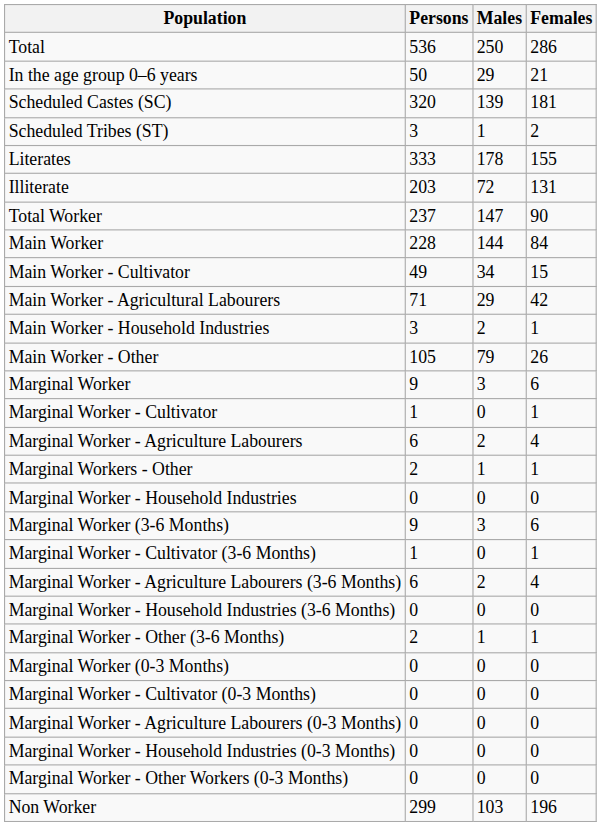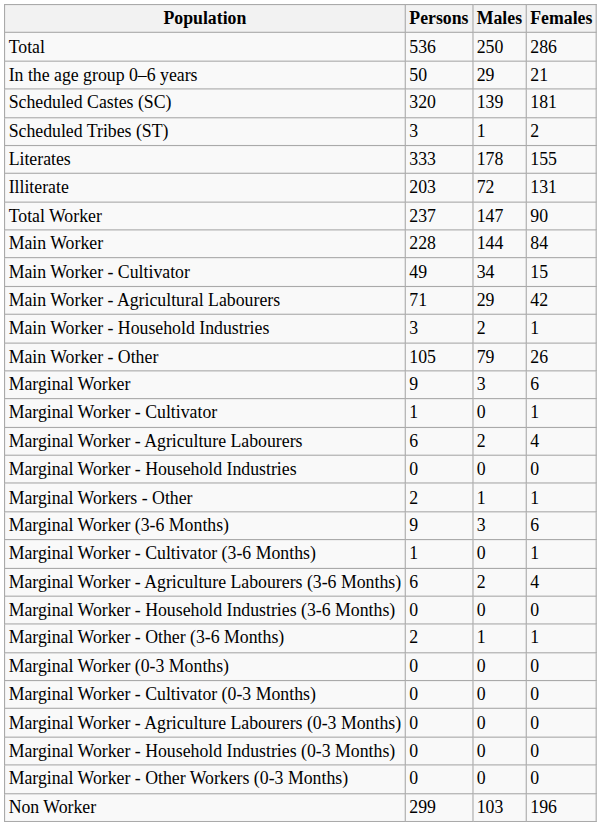 <table class="wikitable">
 <tr>
 <th>Population</th>
 <th>Persons</th>
 <th>Males</th>
 <th>Females</th>
 </tr>
 <tr>
 <td>Total</td>
 <td>536</td>
 <td>250</td>
 <td>286</td>
 </tr>
 <tr>
 <td>In the age group 0–6 years</td>
 <td>50</td>
 <td>29</td>
 <td>21</td>
 </tr>
 <tr>
 <td>Scheduled Castes (SC)</td>
 <td>320</td>
 <td>139</td>
 <td>181</td>
 </tr>
 <tr>
 <td>Scheduled Tribes (ST)</td>
 <td>3</td>
 <td>1</td>
 <td>2</td>
 </tr>
 <tr>
 <td>Literates</td>
 <td>333</td>
 <td>178</td>
 <td>155</td>
 </tr>
 <tr>
 <td>Illiterate</td>
 <td>203</td>
 <td>72</td>
 <td>131</td>
 </tr>
 <tr>
 <td>Total Worker</td>
 <td>237</td>
 <td>147</td>
 <td>90</td>
 </tr>
 <tr>
 <td>Main Worker</td>
 <td>228</td>
 <td>144</td>
 <td>84</td>
 </tr>
 <tr>
 <td>Main Worker - Cultivator</td>
 <td>49</td>
 <td>34</td>
 <td>15</td>
 </tr>
 <tr>
 <td>Main Worker - Agricultural Labourers</td>
 <td>71</td>
 <td>29</td>
 <td>42</td>
 </tr>
 <tr>
 <td>Main Worker - Household Industries</td>
 <td>3</td>
 <td>2</td>
 <td>1</td>
 </tr>
 <tr>
 <td>Main Worker - Other</td>
 <td>105</td>
 <td>79</td>
 <td>26</td>
 </tr>
 <tr>
 <td>Marginal Worker</td>
 <td>9</td>
 <td>3</td>
 <td>6</td>
 </tr>
 <tr>
 <td>Marginal Worker - Cultivator</td>
 <td>1</td>
 <td>0</td>
 <td>1</td>
 </tr>
 <tr>
 <td>Marginal Worker - Agriculture Labourers</td>
 <td>6</td>
 <td>2</td>
 <td>4</td>
 </tr>
 <tr>
+<td>Marginal Worker - Household Industries</td>
+<td>0</td>
+<td>0</td>
+<td>0</td>
+</tr>
+<tr>
 <td>Marginal Workers - Other</td>
 <td>2</td>
 <td>1</td>
 <td>1</td>
-</tr>
-<tr>
-<td>Marginal Worker - Household Industries</td>
-<td>0</td>
-<td>0</td>
-<td>0</td>
 </tr>
 <tr>
 <td>Marginal Worker (3-6 Months)</td>
 <td>9</td>
 <td>3</td>
 <td>6</td>
 </tr>
 <tr>
 <td>Marginal Worker - Cultivator (3-6 Months)</td>
 <td>1</td>
 <td>0</td>
 <td>1</td>
 </tr>
 <tr>
 <td>Marginal Worker - Agriculture Labourers (3-6 Months)</td>
 <td>6</td>
 <td>2</td>
 <td>4</td>
 </tr>
 <tr>
 <td>Marginal Worker - Household Industries (3-6 Months)</td>
 <td>0</td>
 <td>0</td>
 <td>0</td>
 </tr>
 <tr>
 <td>Marginal Worker - Other (3-6 Months)</td>
 <td>2</td>
 <td>1</td>
 <td>1</td>
 </tr>
 <tr>
 <td>Marginal Worker (0-3 Months)</td>
 <td>0</td>
 <td>0</td>
 <td>0</td>
 </tr>
 <tr>
 <td>Marginal Worker - Cultivator (0-3 Months)</td>
 <td>0</td>
 <td>0</td>
 <td>0</td>
 </tr>
 <tr>
 <td>Marginal Worker - Agriculture Labourers (0-3 Months)</td>
 <td>0</td>
 <td>0</td>
 <td>0</td>
 </tr>
 <tr>
 <td>Marginal Worker - Household Industries (0-3 Months)</td>
 <td>0</td>
 <td>0</td>
 <td>0</td>
 </tr>
 <tr>
 <td>Marginal Worker - Other Workers (0-3 Months)</td>
 <td>0</td>
 <td>0</td>
 <td>0</td>
 </tr>
 <tr>
 <td>Non Worker</td>
 <td>299</td>
 <td>103</td>
 <td>196</td>
 </tr>
 </table>
